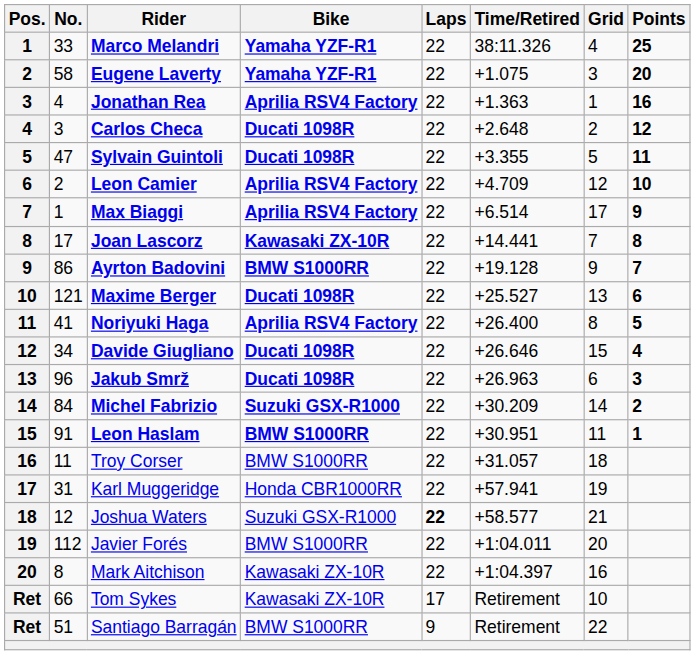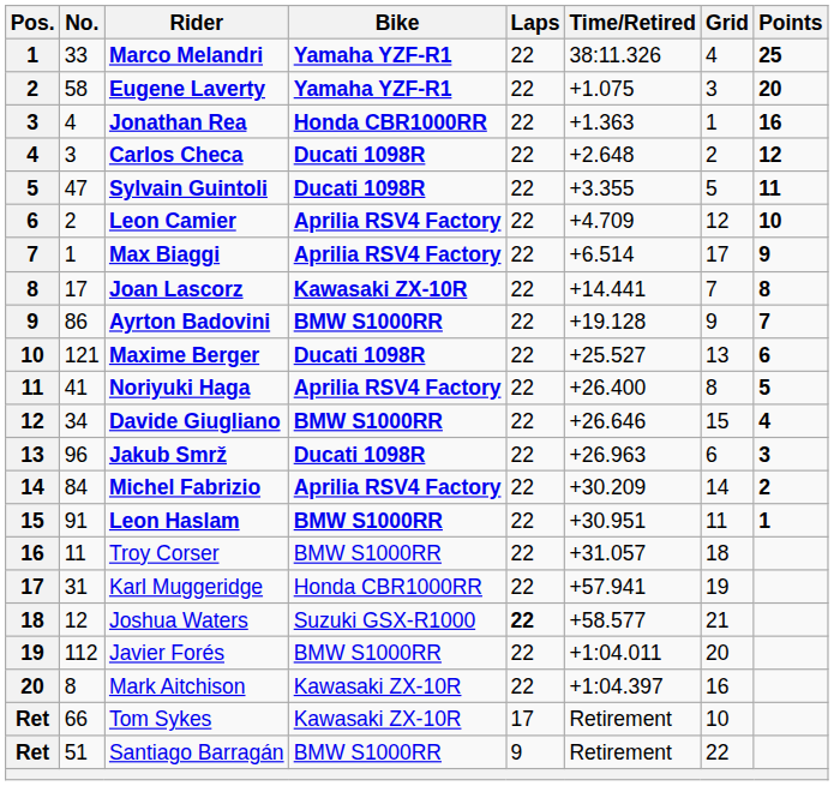 <table class="wikitable" style="font-size: 95%;">
 <tr>
 <th>Pos.</th>
 <th>No.</th>
 <th>Rider</th>
 <th>Bike</th>
 <th>Laps</th>
 <th>Time/Retired</th>
 <th>Grid</th>
 <th>Points</th>
 </tr>
 <tr>
 <th>1</th>
 <td>33</td>
 <td> <strong><a href='#'>Marco Melandri</a></strong></td>
 <td><strong><a href='#'>Yamaha YZF-R1</a></strong></td>
 <td>22</td>
 <td>38:11.326</td>
 <td>4</td>
 <td><strong>25</strong></td>
 </tr>
 <tr>
 <th>2</th>
 <td>58</td>
 <td> <strong><a href='#'>Eugene Laverty</a></strong></td>
 <td><strong><a href='#'>Yamaha YZF-R1</a></strong></td>
 <td>22</td>
 <td>+1.075</td>
 <td>3</td>
 <td><strong>20</strong></td>
 </tr>
 <tr>
 <th>3</th>
 <td>4</td>
 <td> <strong><a href='#'>Jonathan Rea</a></strong></td>
-<td><strong><a href='#'>Aprilia RSV4 Factory</a></strong></td>
+<td><strong><a href='#'>Honda CBR1000RR</a></strong></td>
 <td>22</td>
 <td>+1.363</td>
 <td>1</td>
 <td><strong>16</strong></td>
 </tr>
 <tr>
 <th>4</th>
 <td>3</td>
 <td> <strong><a href='#'>Carlos Checa</a></strong></td>
 <td><strong><a href='#'>Ducati 1098R</a></strong></td>
 <td>22</td>
 <td>+2.648</td>
 <td>2</td>
 <td><strong>12</strong></td>
 </tr>
 <tr>
 <th>5</th>
 <td>47</td>
 <td> <strong><a href='#'>Sylvain Guintoli</a></strong></td>
 <td><strong><a href='#'>Ducati 1098R</a></strong></td>
 <td>22</td>
 <td>+3.355</td>
 <td>5</td>
 <td><strong>11</strong></td>
 </tr>
 <tr>
 <th>6</th>
 <td>2</td>
 <td> <strong><a href='#'>Leon Camier</a></strong></td>
 <td><strong><a href='#'>Aprilia RSV4 Factory</a></strong></td>
 <td>22</td>
 <td>+4.709</td>
 <td>12</td>
 <td><strong>10</strong></td>
 </tr>
 <tr>
 <th>7</th>
 <td>1</td>
 <td> <strong><a href='#'>Max Biaggi</a></strong></td>
 <td><strong><a href='#'>Aprilia RSV4 Factory</a></strong></td>
 <td>22</td>
 <td>+6.514</td>
 <td>17</td>
 <td><strong>9</strong></td>
 </tr>
 <tr>
 <th>8</th>
 <td>17</td>
 <td> <strong><a href='#'>Joan Lascorz</a></strong></td>
 <td><strong><a href='#'>Kawasaki ZX-10R</a></strong></td>
 <td>22</td>
 <td>+14.441</td>
 <td>7</td>
 <td><strong>8</strong></td>
 </tr>
 <tr>
 <th>9</th>
 <td>86</td>
 <td> <strong><a href='#'>Ayrton Badovini</a></strong></td>
 <td><strong><a href='#'>BMW S1000RR</a></strong></td>
 <td>22</td>
 <td>+19.128</td>
 <td>9</td>
 <td><strong>7</strong></td>
 </tr>
 <tr>
 <th>10</th>
 <td>121</td>
 <td> <strong><a href='#'>Maxime Berger</a></strong></td>
 <td><strong><a href='#'>Ducati 1098R</a></strong></td>
 <td>22</td>
 <td>+25.527</td>
 <td>13</td>
 <td><strong>6</strong></td>
 </tr>
 <tr>
 <th>11</th>
 <td>41</td>
 <td> <strong><a href='#'>Noriyuki Haga</a></strong></td>
 <td><strong><a href='#'>Aprilia RSV4 Factory</a></strong></td>
 <td>22</td>
 <td>+26.400</td>
 <td>8</td>
 <td><strong>5</strong></td>
 </tr>
 <tr>
 <th>12</th>
 <td>34</td>
 <td> <strong><a href='#'>Davide Giugliano</a></strong></td>
-<td><strong><a href='#'>Ducati 1098R</a></strong></td>
+<td><strong><a href='#'>BMW S1000RR</a></strong></td>
 <td>22</td>
 <td>+26.646</td>
 <td>15</td>
 <td><strong>4</strong></td>
 </tr>
 <tr>
 <th>13</th>
 <td>96</td>
 <td> <strong><a href='#'>Jakub Smrž</a></strong></td>
 <td><strong><a href='#'>Ducati 1098R</a></strong></td>
 <td>22</td>
 <td>+26.963</td>
 <td>6</td>
 <td><strong>3</strong></td>
 </tr>
 <tr>
 <th>14</th>
 <td>84</td>
 <td> <strong><a href='#'>Michel Fabrizio</a></strong></td>
-<td><strong><a href='#'>Suzuki GSX-R1000</a></strong></td>
+<td><strong><a href='#'>Aprilia RSV4 Factory</a></strong></td>
 <td>22</td>
 <td>+30.209</td>
 <td>14</td>
 <td><strong>2</strong></td>
 </tr>
 <tr>
 <th>15</th>
 <td>91</td>
 <td> <strong><a href='#'>Leon Haslam</a></strong></td>
 <td><strong><a href='#'>BMW S1000RR</a></strong></td>
 <td>22</td>
 <td>+30.951</td>
 <td>11</td>
 <td><strong>1</strong></td>
 </tr>
 <tr>
 <th>16</th>
 <td>11</td>
 <td> <a href='#'>Troy Corser</a></td>
 <td><a href='#'>BMW S1000RR</a></td>
 <td>22</td>
 <td>+31.057</td>
 <td>18</td>
 <td></td>
 </tr>
 <tr>
 <th>17</th>
 <td>31</td>
 <td> <a href='#'>Karl Muggeridge</a></td>
 <td><a href='#'>Honda CBR1000RR</a></td>
 <td>22</td>
 <td>+57.941</td>
 <td>19</td>
 <td></td>
 </tr>
 <tr>
 <th>18</th>
 <td>12</td>
 <td> <a href='#'>Joshua Waters</a></td>
 <td><a href='#'>Suzuki GSX-R1000</a></td>
 <td><strong>22</strong></td>
 <td>+58.577</td>
 <td>21</td>
 <td></td>
 </tr>
 <tr>
 <th>19</th>
 <td>112</td>
 <td> <a href='#'>Javier Forés</a></td>
 <td><a href='#'>BMW S1000RR</a></td>
 <td>22</td>
 <td>+1:04.011</td>
 <td>20</td>
 <td></td>
 </tr>
 <tr>
 <th>20</th>
 <td>8</td>
 <td> <a href='#'>Mark Aitchison</a></td>
 <td><a href='#'>Kawasaki ZX-10R</a></td>
 <td>22</td>
 <td>+1:04.397</td>
 <td>16</td>
 <td></td>
 </tr>
 <tr>
 <th>Ret</th>
 <td>66</td>
 <td> <a href='#'>Tom Sykes</a></td>
 <td><a href='#'>Kawasaki ZX-10R</a></td>
 <td>17</td>
 <td>Retirement</td>
 <td>10</td>
 <td></td>
 </tr>
 <tr>
 <th>Ret</th>
 <td>51</td>
 <td> <a href='#'>Santiago Barragán</a></td>
 <td><a href='#'>BMW S1000RR</a></td>
 <td>9</td>
 <td>Retirement</td>
 <td>22</td>
 <td></td>
 </tr>
 <tr>
 <th colspan=8></th>
 </tr>
 </table>
